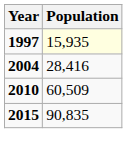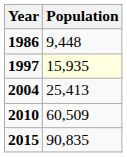 <table class="wikitable">
 <tr>
 <th>Year</th>
 <th>Population</th>
+</tr>
+<tr>
+<td><strong>1986</strong></td>
+<td>9,448</td>
 </tr>
 <tr>
 <td><strong>1997</strong></td>
 <td style="background: lightyellow;">15,935</td>
 </tr>
 <tr>
 <td><strong>2004</strong></td>
-<td>28,416</td>
+<td>25,413</td>
 </tr>
 <tr>
 <td><strong>2010</strong></td>
 <td>60,509</td>
 </tr>
 <tr>
 <td><strong>2015</strong></td>
 <td>90,835</td>
 </tr>
 </table>
